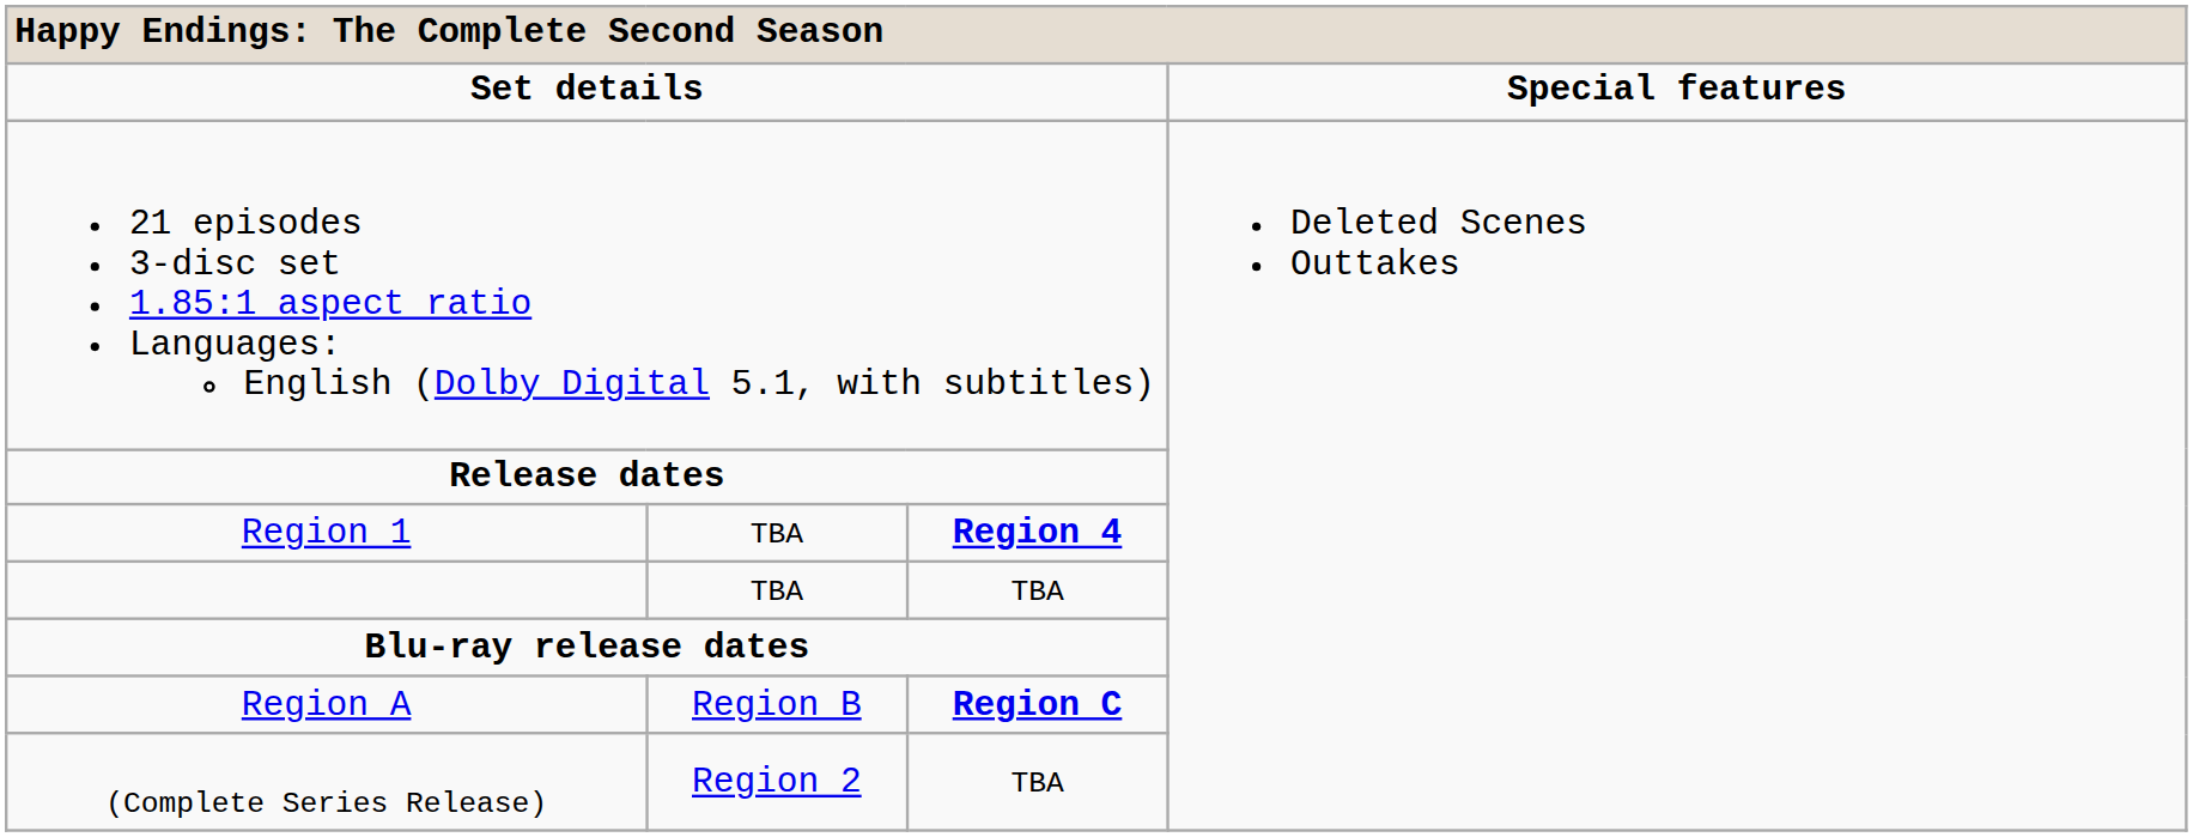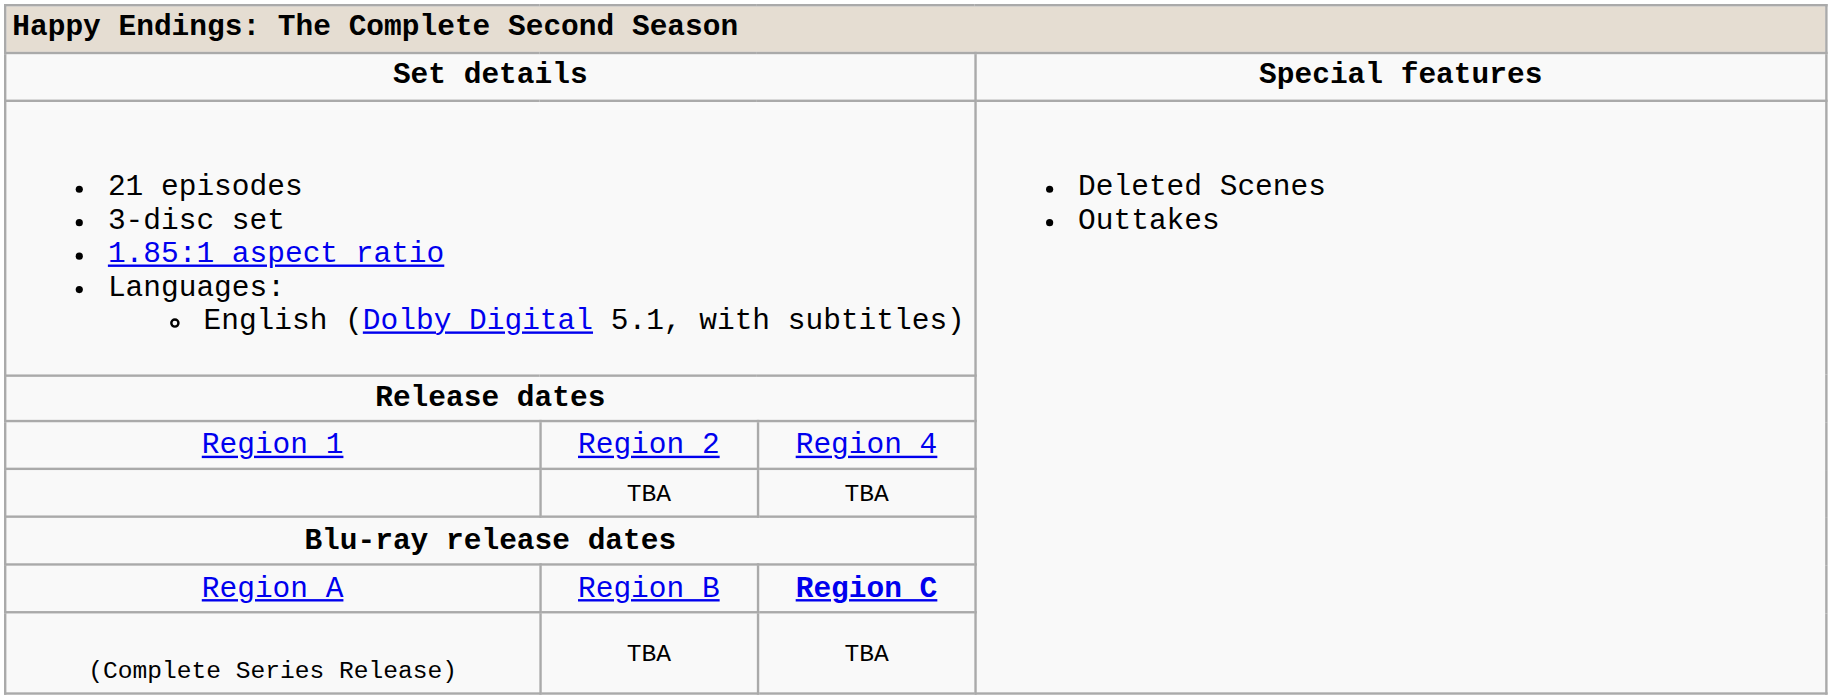 <table class="wikitable" style="font-size: 95%;">
 <tr>
 <td colspan="5" style="background:#e5ddd2;"><span><strong>Happy Endings: The Complete Second Season</strong></span></td>
 </tr>
 <tr valign="top">
 <td style="text-align:center; width:400px;" colspan="3"><strong>Set details</strong></td>
 <td style="width:350px; text-align:center;"><strong>Special features</strong></td>
 </tr>
 <tr valign="top">
 <td colspan="3"  style="text-align:left; width:400px;"><br><ul><li>21 episodes</li><li>3-disc set</li><li><a href='#'>1.85:1 aspect ratio</a></li><li>Languages:<ul><li>English (<a href='#'>Dolby Digital</a> 5.1, with subtitles)</li></ul></li></ul></td>
 <td rowspan="7"  style="text-align:left; width:300px;"><br><ul><li>Deleted Scenes</li><li>Outtakes</li></ul></td>
 </tr>
 <tr>
 <td colspan="3" style="text-align:center;"><strong>Release dates</strong></td>
 </tr>
 <tr>
 <td style="text-align:center;"><a href='#'>Region 1</a></td>
-<td style="text-align:center;"><span><small>TBA</small></span></td>
-<td style="text-align:center;"><strong><a href='#'>Region 4</a></strong></td>
+<td style="text-align:center;"><a href='#'>Region 2</a></td>
+<td style="text-align:center;"><a href='#'>Region 4</a></td>
 </tr>
 <tr>
 <td style="text-align:center;"></td>
 <td style="text-align:center;"><span><small>TBA</small></span></td>
 <td style="text-align:center;"><span><small>TBA</small></span></td>
 </tr>
 <tr>
 <td colspan="3" style="text-align:center;"><strong>Blu-ray release dates</strong></td>
 </tr>
 <tr>
 <td style="text-align:center;"><a href='#'>Region A</a></td>
 <td style="text-align:center;"><a href='#'>Region B</a></td>
 <td style="text-align:center;"><strong><a href='#'>Region C</a></strong></td>
 </tr>
 <tr>
 <td style="text-align:center;"><br><small>(Complete Series Release)</small></td>
-<td style="text-align:center;"><a href='#'>Region 2</a></td>
+<td style="text-align:center;"><span><small>TBA</small></span></td>
 <td style="text-align:center;"><span><small>TBA</small></span></td>
 </tr>
 </table>
